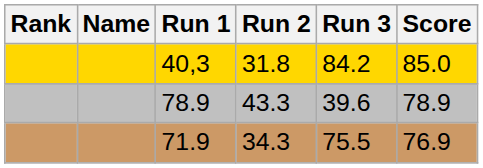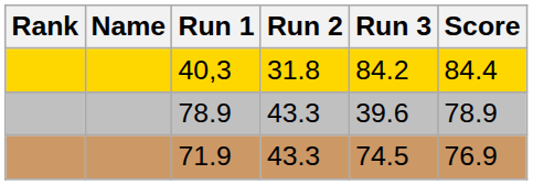 <table class="wikitable">
 <tr>
 <th>Rank</th>
 <th>Name</th>
 <th>Run 1</th>
 <th>Run 2</th>
 <th>Run 3</th>
 <th>Score</th>
 </tr>
 <tr bgcolor="gold">
 <td></td>
 <td></td>
 <td>40,3</td>
 <td>31.8</td>
 <td>84.2</td>
-<td>85.0</td>
+<td>84.4</td>
 </tr>
 <tr bgcolor="silver">
 <td></td>
 <td></td>
 <td>78.9</td>
 <td>43.3</td>
 <td>39.6</td>
 <td>78.9</td>
 </tr>
 <tr bgcolor="CC9966">
 <td></td>
 <td></td>
 <td>71.9</td>
-<td>34.3</td>
-<td>75.5</td>
+<td>43.3</td>
+<td>74.5</td>
 <td>76.9</td>
 </tr>
 </table>
